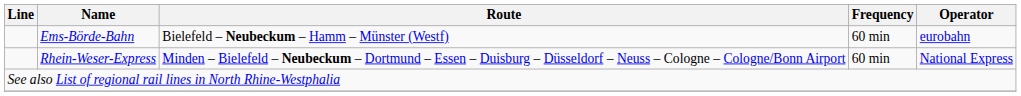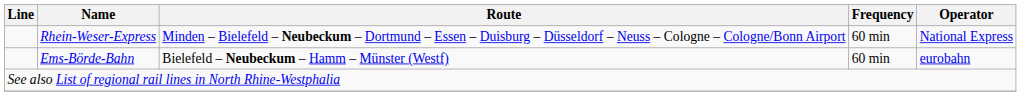 <table class="wikitable">
 <tr>
 <th>Line</th>
 <th>Name</th>
 <th>Route</th>
 <th>Frequency</th>
 <th>Operator</th>
 </tr>
 <tr>
 <td></td>
+<td><em><a href='#'>Rhein-Weser-Express</a></em></td>
+<td><a href='#'>Minden</a> – <a href='#'>Bielefeld</a> – <strong>Neubeckum</strong> –  <a href='#'>Dortmund</a> – <a href='#'>Essen</a> – <a href='#'>Duisburg</a> – <a href='#'>Düsseldorf</a> – <a href='#'>Neuss</a> – Cologne – <a href='#'>Cologne/Bonn Airport</a></td>
+<td>60 min</td>
+<td><a href='#'>National Express</a></td>
+</tr>
+<tr>
+<td></td>
 <td><em><a href='#'>Ems-Börde-Bahn</a></em></td>
 <td>Bielefeld – <strong>Neubeckum</strong> – <a href='#'>Hamm</a> – <a href='#'>Münster (Westf)</a></td>
 <td>60 min</td>
 <td><a href='#'>eurobahn</a></td>
-</tr>
-<tr>
-<td></td>
-<td><em><a href='#'>Rhein-Weser-Express</a></em></td>
-<td><a href='#'>Minden</a> – <a href='#'>Bielefeld</a> – <strong>Neubeckum</strong> –  <a href='#'>Dortmund</a> – <a href='#'>Essen</a> – <a href='#'>Duisburg</a> – <a href='#'>Düsseldorf</a> – <a href='#'>Neuss</a> – Cologne – <a href='#'>Cologne/Bonn Airport</a></td>
-<td>60 min</td>
-<td><a href='#'>National Express</a></td>
 </tr>
 <tr>
 <td colspan="5"><em>See also <a href='#'>List of regional rail lines in North Rhine-Westphalia</a></em></td>
 </tr>
 <tr>
 </tr>
 </table>
